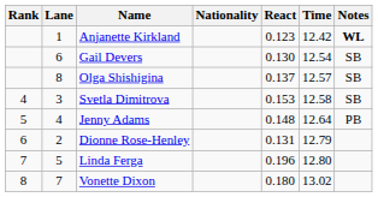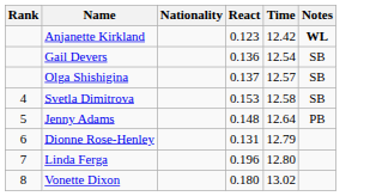 <table class="wikitable sortable" style="text-align:center">
 <tr>
 <th>Rank</th>
-<th>Lane</th>
 <th>Name</th>
 <th>Nationality</th>
 <th>React</th>
 <th>Time</th>
 <th>Notes</th>
 </tr>
 <tr>
 <td></td>
-<td>1</td>
 <td align="left"><a href='#'>Anjanette Kirkland</a></td>
 <td align=left></td>
 <td>0.123</td>
 <td>12.42</td>
 <td><strong>WL</strong></td>
 </tr>
 <tr>
 <td></td>
-<td>6</td>
 <td align="left"><a href='#'>Gail Devers</a></td>
 <td align=left></td>
-<td>0.130</td>
+<td>0.136</td>
 <td>12.54</td>
 <td>SB</td>
 </tr>
 <tr>
 <td></td>
-<td>8</td>
 <td align="left"><a href='#'>Olga Shishigina</a></td>
 <td align=left></td>
 <td>0.137</td>
 <td>12.57</td>
 <td>SB</td>
 </tr>
 <tr>
 <td>4</td>
-<td>3</td>
 <td align="left"><a href='#'>Svetla Dimitrova</a></td>
 <td align=left></td>
 <td>0.153</td>
 <td>12.58</td>
 <td>SB</td>
 </tr>
 <tr>
 <td>5</td>
-<td>4</td>
 <td align="left"><a href='#'>Jenny Adams</a></td>
 <td align=left></td>
 <td>0.148</td>
 <td>12.64</td>
 <td>PB</td>
 </tr>
 <tr>
 <td>6</td>
-<td>2</td>
 <td align="left"><a href='#'>Dionne Rose-Henley</a></td>
 <td align=left></td>
 <td>0.131</td>
 <td>12.79</td>
 <td></td>
 </tr>
 <tr>
 <td>7</td>
-<td>5</td>
 <td align="left"><a href='#'>Linda Ferga</a></td>
 <td align=left></td>
 <td>0.196</td>
 <td>12.80</td>
 <td></td>
 </tr>
 <tr>
 <td>8</td>
-<td>7</td>
 <td align="left"><a href='#'>Vonette Dixon</a></td>
 <td align=left></td>
 <td>0.180</td>
 <td>13.02</td>
 <td></td>
 </tr>
 </table>
